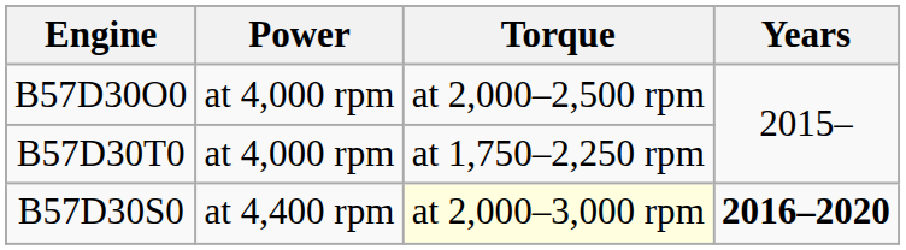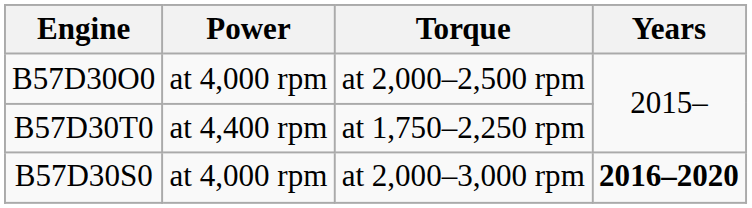 <table class="wikitable sortable" style="text-align: center;">
 <tr>
 <th>Engine</th>
 <th>Power</th>
 <th>Torque</th>
 <th>Years</th>
 </tr>
 <tr>
 <td>B57D30O0</td>
 <td> at 4,000 rpm</td>
 <td> at 2,000–2,500 rpm</td>
 <td rowspan="2">2015–</td>
 </tr>
 <tr>
 <td>B57D30T0</td>
-<td> at 4,000 rpm</td>
+<td> at 4,400 rpm</td>
 <td> at 1,750–2,250 rpm</td>
 </tr>
 <tr>
 <td>B57D30S0</td>
-<td> at 4,400 rpm</td>
-<td style="background: lightyellow;"> at 2,000–3,000 rpm</td>
+<td> at 4,000 rpm</td>
+<td> at 2,000–3,000 rpm</td>
 <td><strong>2016–2020</strong></td>
 </tr>
 </table>
